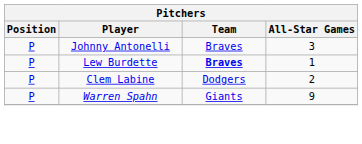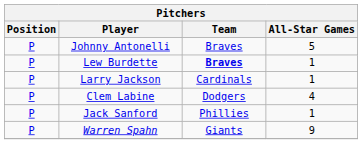 <table class="wikitable" style="font-size: 100%; text-align:center;">
 <tr>
 <th colspan="4">Pitchers</th>
 </tr>
 <tr>
 <th>Position</th>
 <th width="150">Player</th>
 <th width="100">Team</th>
 <th>All-Star Games</th>
 </tr>
 <tr>
 <td><a href='#'>P</a></td>
 <td><a href='#'>Johnny Antonelli</a></td>
 <td><a href='#'>Braves</a></td>
-<td>3</td>
+<td>5</td>
 </tr>
 <tr>
 <td><a href='#'>P</a></td>
 <td><a href='#'>Lew Burdette</a></td>
 <td><strong><a href='#'>Braves</a></strong></td>
 <td>1</td>
 </tr>
 <tr>
 <td><a href='#'>P</a></td>
+<td><a href='#'>Larry Jackson</a></td>
+<td><a href='#'>Cardinals</a></td>
+<td>1</td>
+</tr>
+<tr>
+<td><a href='#'>P</a></td>
 <td><a href='#'>Clem Labine</a></td>
 <td><a href='#'>Dodgers</a></td>
-<td>2</td>
+<td>4</td>
+</tr>
+<tr>
+<td><a href='#'>P</a></td>
+<td><a href='#'>Jack Sanford</a></td>
+<td><a href='#'>Phillies</a></td>
+<td>1</td>
 </tr>
 <tr>
 <td><a href='#'>P</a></td>
 <td><em><a href='#'>Warren Spahn</a></em></td>
 <td><a href='#'>Giants</a></td>
 <td>9</td>
 </tr>
 <tr>
 </tr>
 </table>
